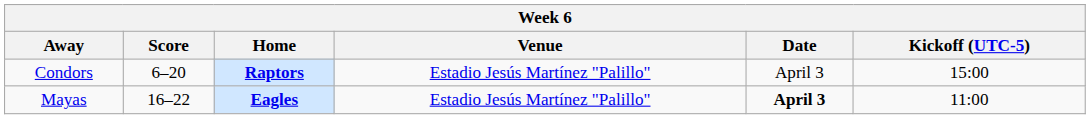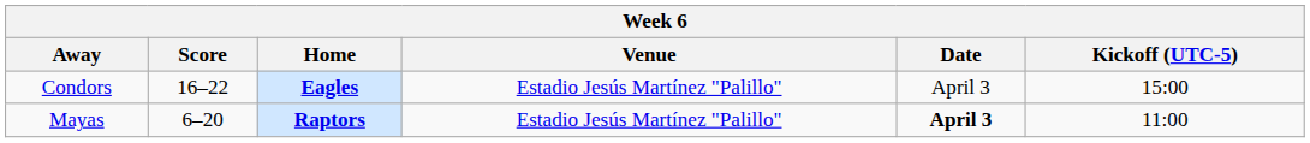 <table class="wikitable mw-collapsible mw-collapsed" style="width:80%;">
 <tr>
 <th colspan="8">Week 6</th>
 </tr>
 <tr>
 <th>Away</th>
 <th>Score</th>
 <th>Home</th>
 <th>Venue</th>
 <th>Date</th>
 <th>Kickoff (<a href='#'>UTC-5</a>)</th>
 </tr>
 <tr align="center">
 <td><a href='#'>Condors</a></td>
-<td>6–20</td>
-<td bgcolor="#D0E7FF"><strong><a href='#'>Raptors</a></strong></td>
+<td>16–22</td>
+<td bgcolor="#D0E7FF"><strong><a href='#'>Eagles</a></strong></td>
 <td><a href='#'>Estadio Jesús Martínez "Palillo"</a></td>
 <td>April 3</td>
 <td>15:00</td>
 </tr>
 <tr align="center">
 <td><a href='#'>Mayas</a></td>
-<td>16–22</td>
-<td bgcolor="#D0E7FF"><strong><a href='#'>Eagles</a></strong></td>
+<td>6–20</td>
+<td bgcolor="#D0E7FF"><strong><a href='#'>Raptors</a></strong></td>
 <td><a href='#'>Estadio Jesús Martínez "Palillo"</a></td>
 <td><strong>April 3</strong></td>
 <td>11:00</td>
 </tr>
 </table>
